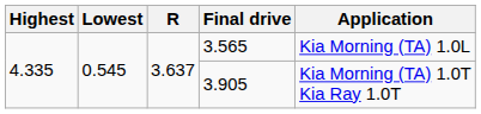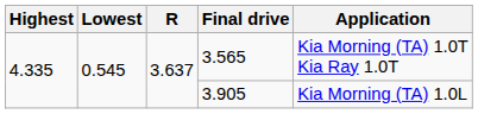 <table class=wikitable>
 <tr>
 <th>Highest</th>
 <th>Lowest</th>
 <th>R</th>
 <th>Final drive</th>
 <th>Application</th>
 </tr>
 <tr>
 <td rowspan=2>4.335</td>
 <td rowspan=2>0.545</td>
 <td rowspan=2>3.637</td>
 <td>3.565</td>
-<td><a href='#'>Kia Morning (TA)</a> 1.0L</td>
+<td><a href='#'>Kia Morning (TA)</a> 1.0T<br><a href='#'>Kia Ray</a> 1.0T</td>
 </tr>
 <tr>
 <td>3.905</td>
-<td><a href='#'>Kia Morning (TA)</a> 1.0T<br><a href='#'>Kia Ray</a> 1.0T</td>
+<td><a href='#'>Kia Morning (TA)</a> 1.0L</td>
 </tr>
 </table>
